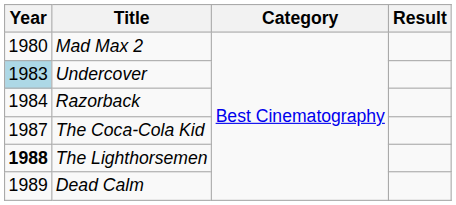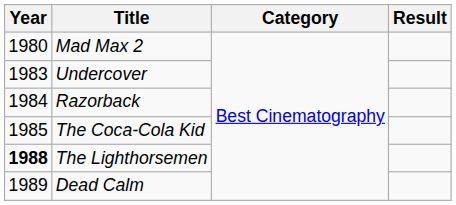 <table class="wikitable">
 <tr>
 <th>Year</th>
 <th>Title</th>
 <th>Category</th>
 <th>Result</th>
 </tr>
 <tr>
 <td>1980</td>
 <td><em>Mad Max 2</em></td>
 <td rowspan=6><a href='#'>Best Cinematography</a></td>
 <td></td>
 </tr>
 <tr>
-<td style="background: lightblue;">1983</td>
+<td>1983</td>
 <td><em>Undercover</em></td>
 <td></td>
 </tr>
 <tr>
 <td>1984</td>
 <td><em>Razorback</em></td>
 <td></td>
 </tr>
 <tr>
-<td>1987</td>
+<td>1985</td>
 <td><em>The Coca-Cola Kid</em></td>
 <td></td>
 </tr>
 <tr>
 <td><strong>1988</strong></td>
 <td><em>The Lighthorsemen</em></td>
 <td></td>
 </tr>
 <tr>
 <td>1989</td>
 <td><em>Dead Calm</em></td>
 <td></td>
 </tr>
 </table>
